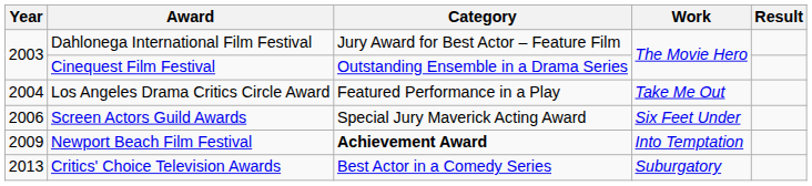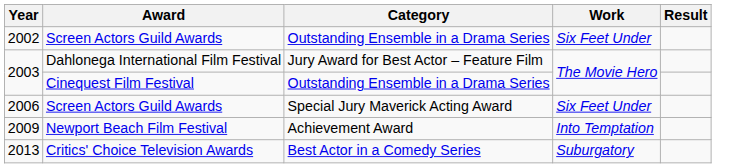 <table class="wikitable sortable">
 <tr>
 <th>Year</th>
 <th>Award</th>
 <th>Category</th>
 <th>Work</th>
 <th>Result</th>
+</tr>
+<tr>
+<td>2002</td>
+<td><a href='#'>Screen Actors Guild Awards</a></td>
+<td><a href='#'>Outstanding Ensemble in a Drama Series</a></td>
+<td><em><a href='#'>Six Feet Under</a></em></td>
+<td></td>
 </tr>
 <tr>
 <td rowspan="2">2003</td>
 <td>Dahlonega International Film Festival</td>
 <td>Jury Award for Best Actor – Feature Film</td>
 <td rowspan="2"><em><a href='#'>The Movie Hero</a></em></td>
 <td></td>
 </tr>
 <tr>
 <td><a href='#'>Cinequest Film Festival</a></td>
 <td><a href='#'>Outstanding Ensemble in a Drama Series</a></td>
 <td></td>
 </tr>
 <tr>
-<td>2004</td>
-<td>Los Angeles Drama Critics Circle Award</td>
-<td>Featured Performance in a Play</td>
-<td><em><a href='#'>Take Me Out</a></em></td>
-<td></td>
-</tr>
-<tr>
 <td>2006</td>
 <td><a href='#'>Screen Actors Guild Awards</a></td>
 <td>Special Jury Maverick Acting Award</td>
 <td><em><a href='#'>Six Feet Under</a></em></td>
 <td></td>
 </tr>
 <tr>
 <td>2009</td>
 <td><a href='#'>Newport Beach Film Festival</a></td>
-<td><strong>Achievement Award</strong></td>
+<td>Achievement Award</td>
 <td><em><a href='#'>Into Temptation</a></em></td>
 <td></td>
 </tr>
 <tr>
 <td>2013</td>
 <td><a href='#'>Critics' Choice Television Awards</a></td>
 <td><a href='#'>Best Actor in a Comedy Series</a></td>
 <td><em><a href='#'>Suburgatory</a></em></td>
 <td></td>
 </tr>
 </table>
